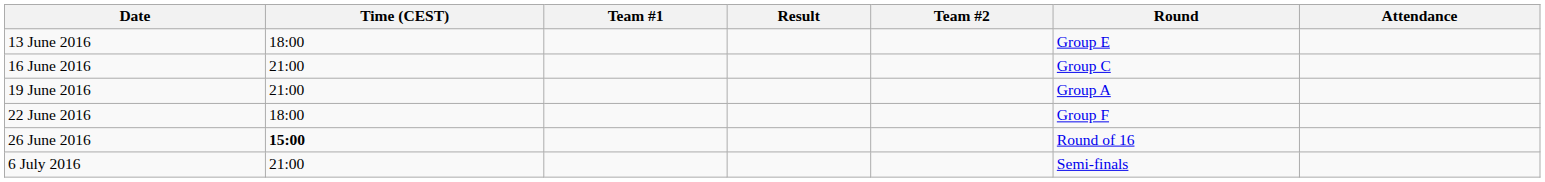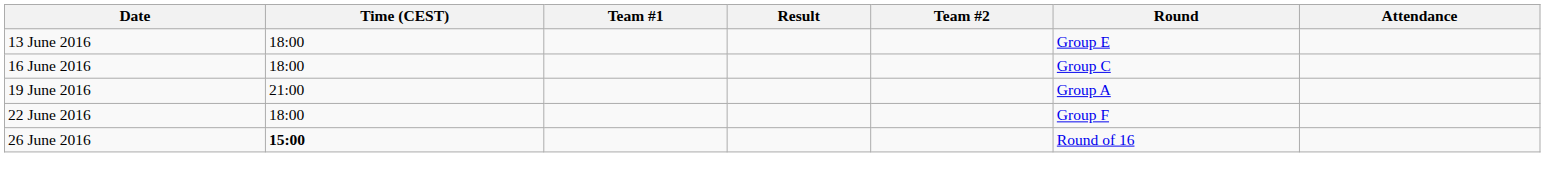 <table class="wikitable"  style="text-align:left; width:100%;">
 <tr>
 <th>Date</th>
 <th>Time (CEST)</th>
 <th>Team #1</th>
 <th>Result</th>
 <th>Team #2</th>
 <th>Round</th>
 <th>Attendance</th>
 </tr>
 <tr>
 <td>13 June 2016</td>
 <td>18:00</td>
 <td align=right></td>
 <td></td>
 <td></td>
 <td><a href='#'>Group E</a></td>
 <td></td>
 </tr>
 <tr>
 <td>16 June 2016</td>
-<td>21:00</td>
+<td>18:00</td>
 <td align=right></td>
 <td></td>
 <td></td>
 <td><a href='#'>Group C</a></td>
 <td></td>
 </tr>
 <tr>
 <td>19 June 2016</td>
 <td>21:00</td>
 <td align=right></td>
 <td></td>
 <td></td>
 <td><a href='#'>Group A</a></td>
 <td></td>
 </tr>
 <tr>
 <td>22 June 2016</td>
 <td>18:00</td>
 <td align=right></td>
 <td></td>
 <td></td>
 <td><a href='#'>Group F</a></td>
 <td></td>
 </tr>
 <tr>
 <td>26 June 2016</td>
 <td><strong>15:00</strong></td>
 <td align=right></td>
 <td></td>
 <td></td>
 <td><a href='#'>Round of 16</a></td>
 <td></td>
 </tr>
-<tr>
-<td>6 July 2016</td>
-<td>21:00</td>
-<td align=right></td>
-<td></td>
-<td></td>
-<td><a href='#'>Semi-finals</a></td>
-<td></td>
-</tr>
 </table>
